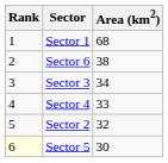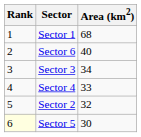 <table class="wikitable">
 <tr>
 <th>Rank</th>
 <th>Sector</th>
 <th>Area (km<sup>2</sup>)</th>
 </tr>
 <tr>
 <td>1</td>
 <td><a href='#'>Sector 1</a></td>
 <td>68</td>
 </tr>
 <tr>
 <td>2</td>
 <td><a href='#'>Sector 6</a></td>
-<td>38</td>
+<td>40</td>
 </tr>
 <tr>
 <td>3</td>
 <td><a href='#'>Sector 3</a></td>
 <td>34</td>
 </tr>
 <tr>
 <td>4</td>
 <td><a href='#'>Sector 4</a></td>
 <td>33</td>
 </tr>
 <tr>
 <td>5</td>
 <td><a href='#'>Sector 2</a></td>
 <td>32</td>
 </tr>
 <tr>
 <td style="background: lightyellow;">6</td>
 <td><a href='#'>Sector 5</a></td>
 <td>30</td>
 </tr>
 </table>
